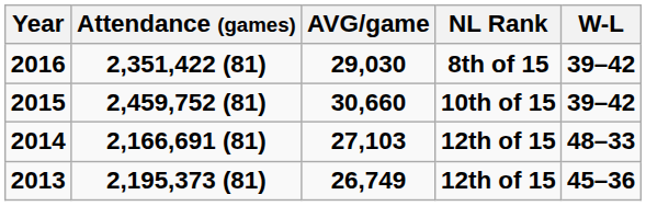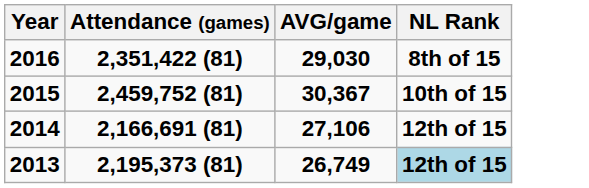 <table class="wikitable" style="text-align:center;">
 <tr>
 <th>Year</th>
 <th>Attendance <small>(games)</small></th>
 <th>AVG/game</th>
 <th>NL Rank</th>
-<th>W-L</th>
 </tr>
 <tr>
 <td><strong>2016</strong></td>
 <td><strong>2,351,422 (81)</strong></td>
 <td><strong>29,030</strong></td>
 <td><strong>8th of 15</strong></td>
-<td><strong>39–42</strong> </td>
 </tr>
 <tr>
 <td><strong>2015</strong></td>
 <td><strong>2,459,752 (81)</strong></td>
-<td><strong>30,660</strong></td>
+<td><strong>30,367</strong></td>
 <td><strong>10th of 15</strong></td>
-<td><strong>39–42</strong></td>
 </tr>
 <tr>
 <td><strong>2014</strong></td>
 <td><strong>2,166,691 (81)</strong></td>
-<td><strong>27,103</strong></td>
+<td><strong>27,106</strong></td>
 <td><strong>12th of 15</strong></td>
-<td><strong>48–33</strong></td>
 </tr>
 <tr>
 <td><strong>2013</strong></td>
 <td><strong>2,195,373 (81)</strong></td>
 <td><strong>26,749</strong></td>
-<td><strong>12th of 15</strong></td>
-<td><strong>45–36</strong></td>
+<td style="background: lightblue;"><strong>12th of 15</strong></td>
 </tr>
 </table>
